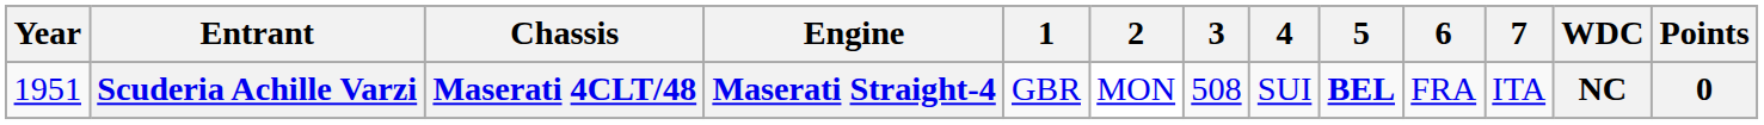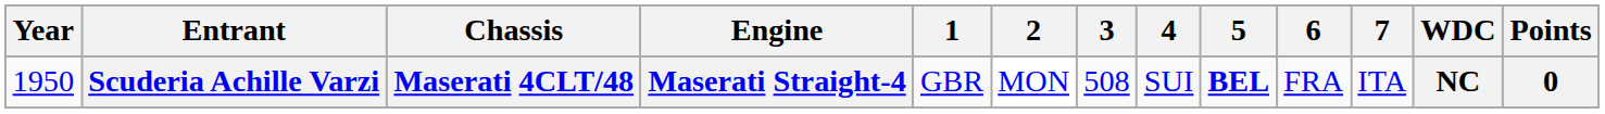 <table class="wikitable" style="text-align:center; font-size:90%">
 <tr>
 <th>Year</th>
 <th>Entrant</th>
 <th>Chassis</th>
 <th>Engine</th>
 <th>1</th>
 <th>2</th>
 <th>3</th>
 <th>4</th>
 <th>5</th>
 <th>6</th>
 <th>7</th>
 <th>WDC</th>
 <th>Points</th>
 </tr>
 <tr>
-<td><a href='#'>1951</a></td>
+<td><a href='#'>1950</a></td>
 <th><a href='#'>Scuderia Achille Varzi</a></th>
 <th><a href='#'>Maserati</a> <a href='#'>4CLT/48</a></th>
 <th><a href='#'>Maserati</a> <a href='#'>Straight-4</a></th>
 <td><a href='#'>GBR</a></td>
 <td style="background:#FFFFFF;"><a href='#'>MON</a><br></td>
 <td><a href='#'>508</a></td>
 <td><a href='#'>SUI</a></td>
 <td><strong><a href='#'>BEL</a></strong></td>
 <td><a href='#'>FRA</a></td>
 <td><a href='#'>ITA</a></td>
 <th>NC</th>
 <th>0</th>
 </tr>
 </table>
